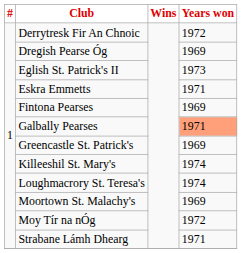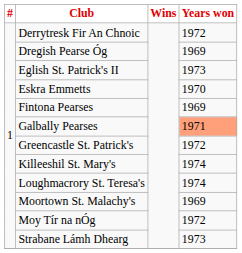 <table class="wikitable">
 <tr>
 <th style="background:white;color:#E00000">#</th>
 <th style="background:white;color:#E00000">Club</th>
 <th style="background:white;color:#E00000">Wins</th>
 <th style="background:white;color:#E00000">Years won</th>
 </tr>
 <tr>
 <td rowspan=12>1</td>
 <td>Derrytresk Fir An Chnoic</td>
 <td rowspan=12></td>
 <td>1972</td>
 </tr>
 <tr>
 <td>Dregish Pearse Óg</td>
 <td>1969</td>
 </tr>
 <tr>
 <td>Eglish St. Patrick's II</td>
 <td>1973</td>
 </tr>
 <tr>
 <td>Eskra Emmetts</td>
-<td>1971</td>
+<td>1970</td>
 </tr>
 <tr>
 <td>Fintona Pearses</td>
 <td>1969</td>
 </tr>
 <tr>
 <td>Galbally Pearses</td>
 <td style="background: lightsalmon;">1971</td>
 </tr>
 <tr>
 <td>Greencastle St. Patrick's</td>
-<td>1969</td>
+<td>1972</td>
 </tr>
 <tr>
 <td>Killeeshil St. Mary's</td>
 <td>1974</td>
 </tr>
 <tr>
 <td>Loughmacrory St. Teresa's</td>
 <td>1974</td>
 </tr>
 <tr>
 <td>Moortown St. Malachy's</td>
 <td>1969</td>
 </tr>
 <tr>
 <td>Moy Tír na nÓg</td>
 <td>1972</td>
 </tr>
 <tr>
 <td>Strabane Lámh Dhearg</td>
-<td>1971</td>
+<td>1973</td>
 </tr>
 <tr>
 </tr>
 </table>
